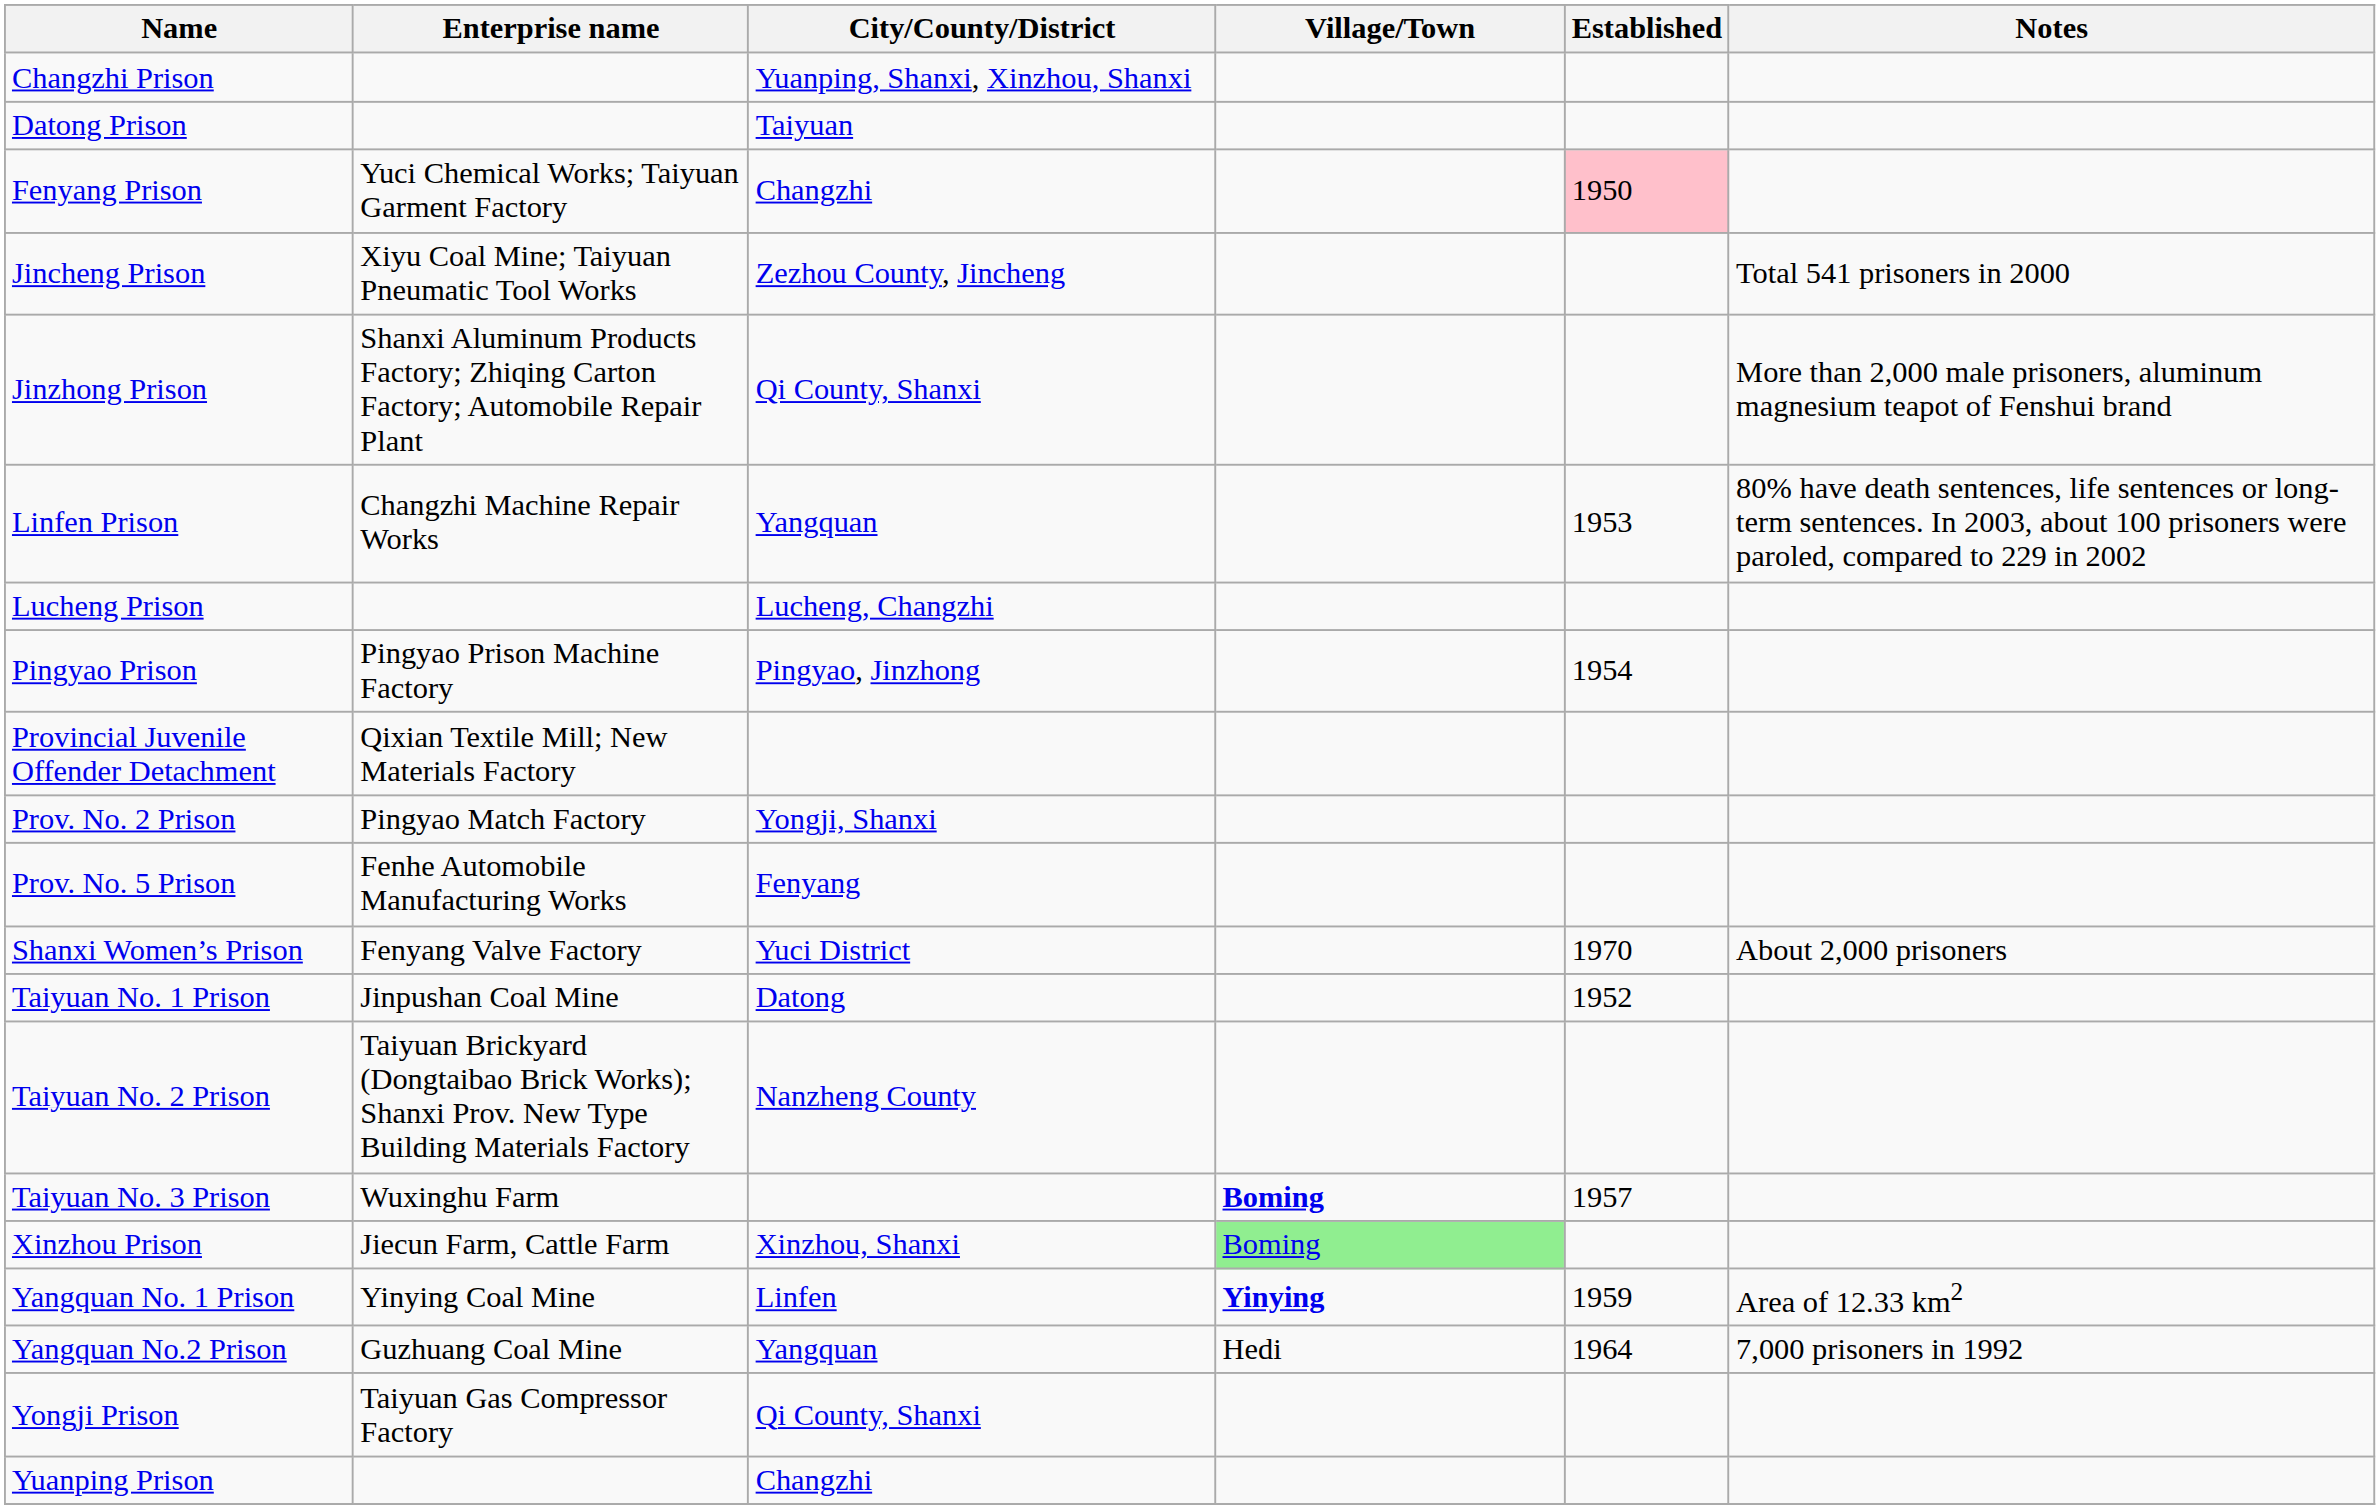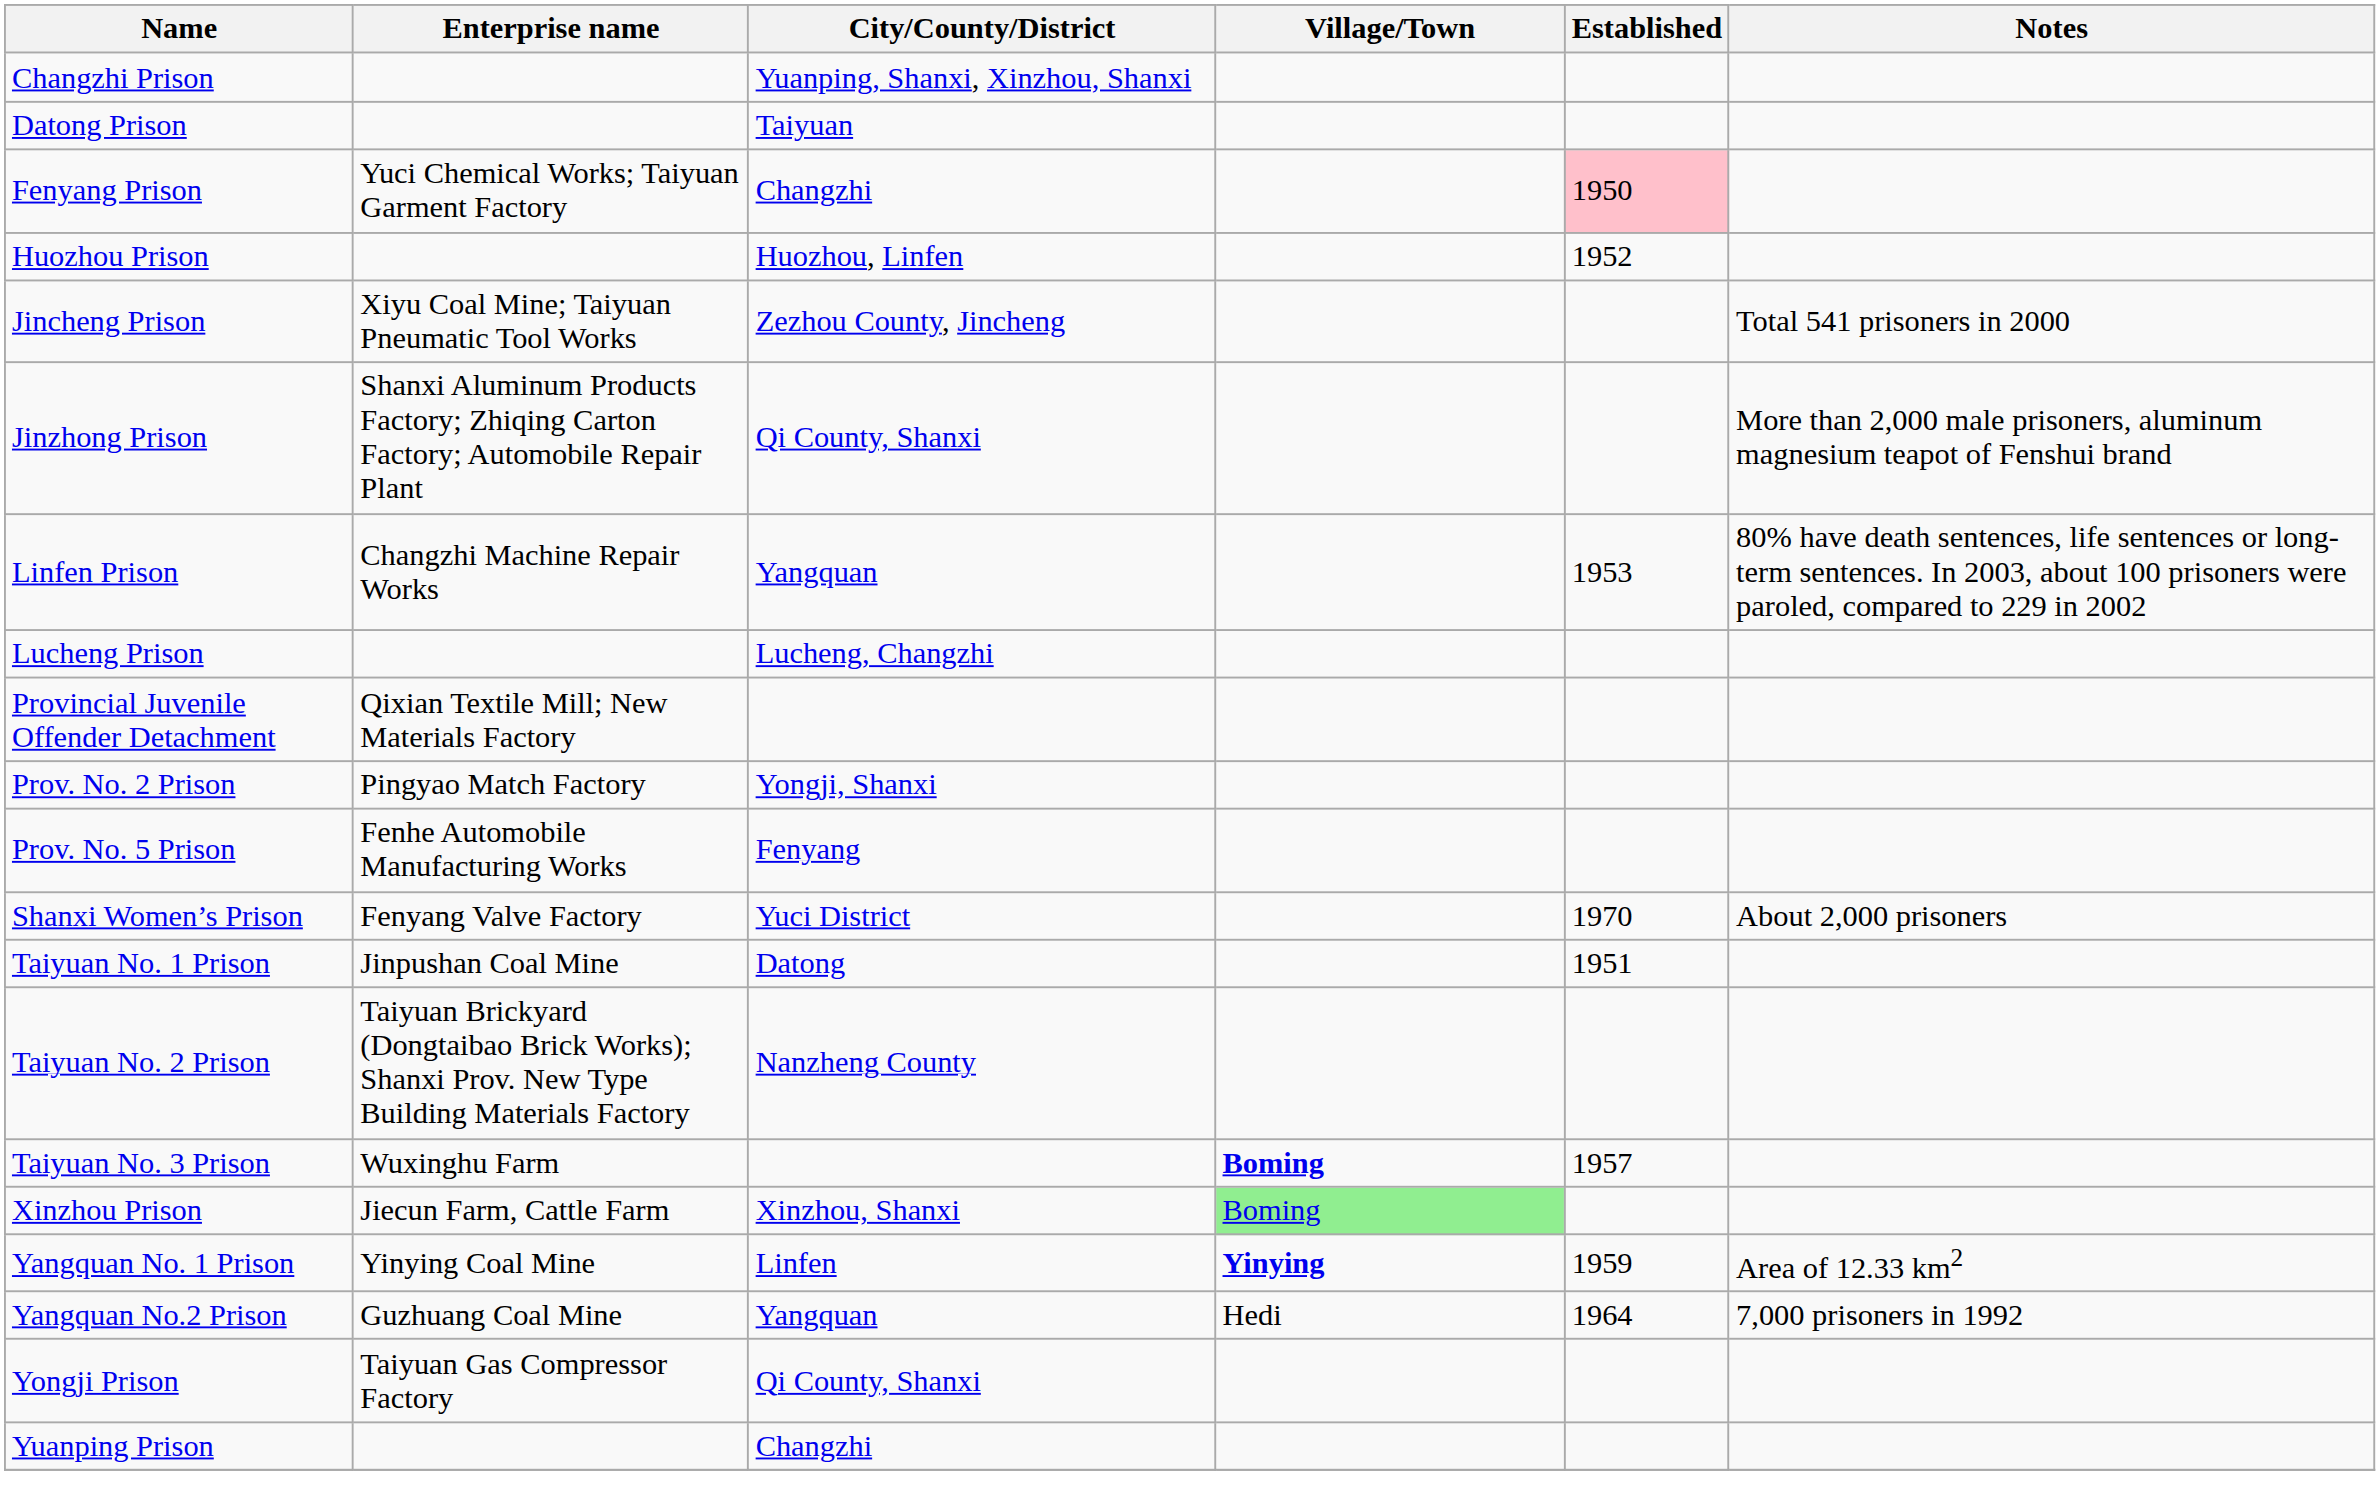 <table class="wikitable">
 <tr>
 <th width=15%>Name</th>
 <th width=17%>Enterprise name</th>
 <th width=20%>City/County/District</th>
 <th width=15%>Village/Town</th>
 <th width=5%>Established</th>
 <th width=28%>Notes</th>
 </tr>
 <tr>
 <td><a href='#'>Changzhi Prison</a></td>
 <td></td>
 <td><a href='#'>Yuanping, Shanxi</a>, <a href='#'>Xinzhou, Shanxi</a></td>
 <td></td>
 <td></td>
 <td></td>
 </tr>
 <tr>
 <td><a href='#'>Datong Prison</a></td>
 <td></td>
 <td><a href='#'>Taiyuan</a></td>
 <td></td>
 <td></td>
 <td></td>
 </tr>
 <tr>
 <td><a href='#'>Fenyang Prison</a></td>
 <td>Yuci Chemical Works; Taiyuan Garment Factory</td>
 <td><a href='#'>Changzhi</a></td>
 <td></td>
 <td style="background: pink;">1950</td>
 <td></td>
 </tr>
 <tr>
+<td><a href='#'>Huozhou Prison</a></td>
+<td></td>
+<td><a href='#'>Huozhou</a>, <a href='#'>Linfen</a></td>
+<td></td>
+<td>1952</td>
+<td></td>
+</tr>
+<tr>
 <td><a href='#'>Jincheng Prison</a></td>
 <td>Xiyu Coal Mine; Taiyuan Pneumatic Tool Works</td>
 <td><a href='#'>Zezhou County</a>, <a href='#'>Jincheng</a></td>
 <td></td>
 <td></td>
 <td>Total 541 prisoners in 2000</td>
 </tr>
 <tr>
 <td><a href='#'>Jinzhong Prison</a></td>
 <td>Shanxi Aluminum Products Factory; Zhiqing Carton Factory; Automobile Repair Plant</td>
 <td><a href='#'>Qi County, Shanxi</a></td>
 <td></td>
 <td></td>
 <td>More than 2,000 male prisoners, aluminum magnesium teapot of Fenshui brand</td>
 </tr>
 <tr>
 <td><a href='#'>Linfen Prison</a></td>
 <td>Changzhi Machine Repair Works</td>
 <td><a href='#'>Yangquan</a></td>
 <td></td>
 <td>1953</td>
 <td>80% have death sentences, life sentences or long-term sentences. In 2003, about 100 prisoners were paroled, compared to 229 in 2002</td>
 </tr>
 <tr>
 <td><a href='#'>Lucheng Prison</a></td>
 <td></td>
 <td><a href='#'>Lucheng, Changzhi</a></td>
 <td></td>
 <td></td>
-<td></td>
-</tr>
-<tr>
-<td><a href='#'>Pingyao Prison</a></td>
-<td>Pingyao Prison Machine Factory</td>
-<td><a href='#'>Pingyao</a>, <a href='#'>Jinzhong</a></td>
-<td></td>
-<td>1954</td>
 <td></td>
 </tr>
 <tr>
 <td><a href='#'>Provincial Juvenile Offender Detachment</a></td>
 <td>Qixian Textile Mill; New Materials Factory</td>
 <td></td>
 <td></td>
 <td></td>
 <td></td>
 </tr>
 <tr>
 <td><a href='#'>Prov. No. 2 Prison</a></td>
 <td>Pingyao Match Factory</td>
 <td><a href='#'>Yongji, Shanxi</a></td>
 <td></td>
 <td></td>
 <td></td>
 </tr>
 <tr>
 <td><a href='#'>Prov. No. 5 Prison</a></td>
 <td>Fenhe Automobile Manufacturing Works</td>
 <td><a href='#'>Fenyang</a></td>
 <td></td>
 <td></td>
 <td></td>
 </tr>
 <tr>
 <td><a href='#'>Shanxi Women’s Prison</a></td>
 <td>Fenyang Valve Factory</td>
 <td><a href='#'>Yuci District</a></td>
 <td></td>
 <td>1970</td>
 <td>About 2,000 prisoners</td>
 </tr>
 <tr>
 <td><a href='#'>Taiyuan No. 1 Prison</a></td>
 <td>Jinpushan Coal Mine</td>
 <td><a href='#'>Datong</a></td>
 <td></td>
-<td>1952</td>
+<td>1951</td>
 <td></td>
 </tr>
 <tr>
 <td><a href='#'>Taiyuan No. 2 Prison</a></td>
 <td>Taiyuan Brickyard (Dongtaibao Brick Works); Shanxi Prov. New Type Building Materials Factory</td>
 <td><a href='#'>Nanzheng County</a></td>
 <td></td>
 <td></td>
 <td></td>
 </tr>
 <tr>
 <td><a href='#'>Taiyuan No. 3 Prison</a></td>
 <td>Wuxinghu Farm</td>
 <td></td>
 <td><strong><a href='#'>Boming</a></strong></td>
 <td>1957</td>
 <td></td>
 </tr>
 <tr>
 <td><a href='#'>Xinzhou Prison</a></td>
 <td>Jiecun Farm, Cattle Farm</td>
 <td><a href='#'>Xinzhou, Shanxi</a></td>
 <td style="background: lightgreen;"><a href='#'>Boming</a></td>
 <td></td>
 <td></td>
 </tr>
 <tr>
 <td><a href='#'>Yangquan No. 1 Prison</a></td>
 <td>Yinying Coal Mine</td>
 <td><a href='#'>Linfen</a></td>
 <td><strong><a href='#'>Yinying</a></strong></td>
 <td>1959</td>
 <td>Area of 12.33 km<sup>2</sup></td>
 </tr>
 <tr>
 <td><a href='#'>Yangquan No.2 Prison</a></td>
 <td>Guzhuang Coal Mine</td>
 <td><a href='#'>Yangquan</a></td>
 <td>Hedi</td>
 <td>1964</td>
 <td>7,000 prisoners in 1992</td>
 </tr>
 <tr>
 <td><a href='#'>Yongji Prison</a></td>
 <td>Taiyuan Gas Compressor Factory</td>
 <td><a href='#'>Qi County, Shanxi</a></td>
 <td></td>
 <td></td>
 <td></td>
 </tr>
 <tr>
 <td><a href='#'>Yuanping Prison</a></td>
 <td></td>
 <td><a href='#'>Changzhi</a></td>
 <td></td>
 <td></td>
 <td></td>
 </tr>
 <tr>
 </tr>
 </table>
